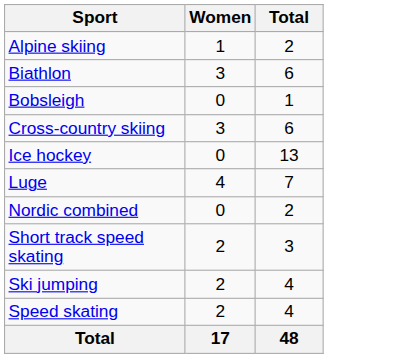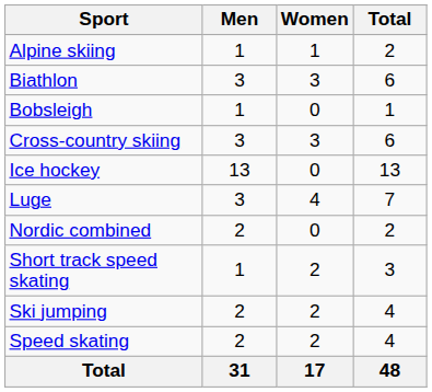 <table class="wikitable sortable" style=text-align:center>
 <tr>
 <th width=160>Sport</th>
+<th width=55>Men</th>
 <th width=55>Women</th>
 <th width=55>Total</th>
 </tr>
 <tr>
 <td align=left><a href='#'>Alpine skiing</a></td>
 <td>1</td>
+<td>1</td>
 <td>2</td>
 </tr>
 <tr>
 <td align=left><a href='#'>Biathlon</a></td>
 <td>3</td>
+<td>3</td>
 <td>6</td>
 </tr>
 <tr>
 <td align=left><a href='#'>Bobsleigh</a></td>
+<td>1</td>
 <td>0</td>
 <td>1</td>
 </tr>
 <tr>
 <td align=left><a href='#'>Cross-country skiing</a></td>
 <td>3</td>
+<td>3</td>
 <td>6</td>
 </tr>
 <tr>
 <td align=left><a href='#'>Ice hockey</a></td>
+<td>13</td>
 <td>0</td>
 <td>13</td>
 </tr>
 <tr>
 <td align=left><a href='#'>Luge</a></td>
+<td>3</td>
 <td>4</td>
 <td>7</td>
 </tr>
 <tr>
 <td align=left><a href='#'>Nordic combined</a></td>
+<td>2</td>
 <td>0</td>
 <td>2</td>
 </tr>
 <tr>
 <td align=left><a href='#'>Short track speed skating</a></td>
+<td>1</td>
 <td>2</td>
 <td>3</td>
 </tr>
 <tr>
 <td align=left><a href='#'>Ski jumping</a></td>
 <td>2</td>
+<td>2</td>
 <td>4</td>
 </tr>
 <tr>
 <td align=left><a href='#'>Speed skating</a></td>
 <td>2</td>
+<td>2</td>
 <td>4</td>
 </tr>
 <tr>
 <th>Total</th>
+<th>31</th>
 <th>17</th>
 <th>48</th>
 </tr>
 </table>
